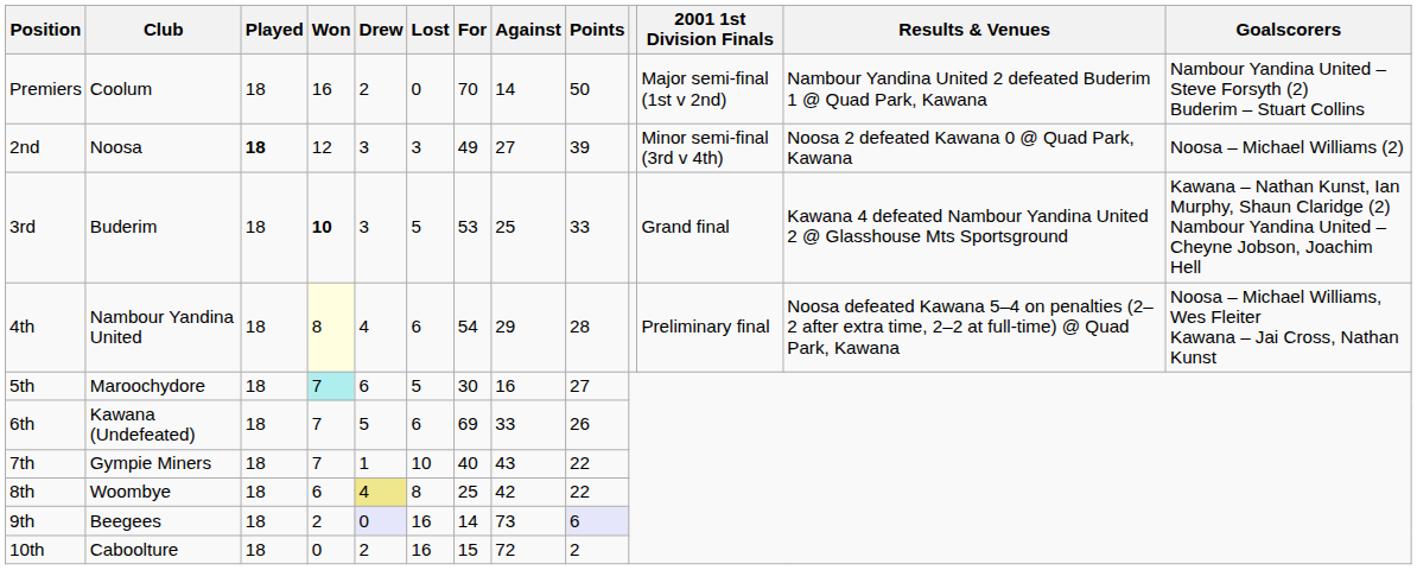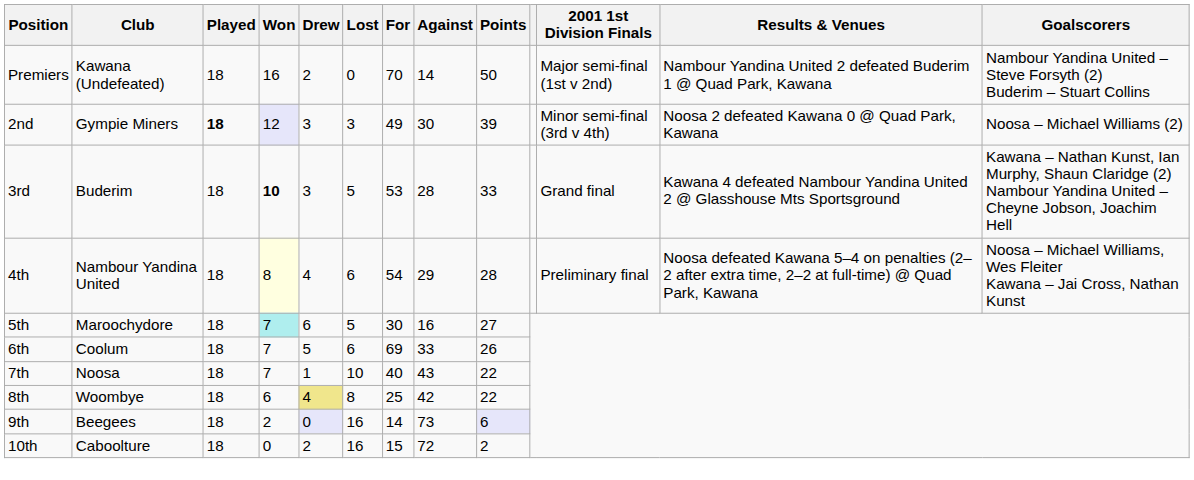 <table class="wikitable">
 <tr>
 <th>Position</th>
 <th>Club</th>
 <th>Played</th>
 <th>Won</th>
 <th>Drew</th>
 <th>Lost</th>
 <th>For</th>
 <th>Against</th>
 <th>Points</th>
 <th></th>
 <th>2001 1st Division Finals</th>
 <th>Results & Venues</th>
 <th>Goalscorers</th>
 </tr>
 <tr>
 <td>Premiers</td>
-<td>Coolum</td>
+<td>Kawana (Undefeated)</td>
 <td>18</td>
 <td>16</td>
 <td>2</td>
 <td>0</td>
 <td>70</td>
 <td>14</td>
 <td>50</td>
 <td></td>
 <td>Major semi-final (1st v 2nd)</td>
 <td>Nambour Yandina United 2 defeated Buderim 1 @ Quad Park, Kawana</td>
 <td>Nambour Yandina United – Steve Forsyth (2)<br>Buderim – Stuart Collins</td>
 </tr>
 <tr>
 <td>2nd</td>
-<td>Noosa</td>
+<td>Gympie Miners</td>
 <td><strong>18</strong></td>
-<td>12</td>
+<td style="background: lavender;">12</td>
 <td>3</td>
 <td>3</td>
 <td>49</td>
-<td>27</td>
+<td>30</td>
 <td>39</td>
 <td></td>
 <td>Minor semi-final (3rd v 4th)</td>
 <td>Noosa 2 defeated Kawana 0 @ Quad Park, Kawana</td>
 <td>Noosa – Michael Williams (2)</td>
 </tr>
 <tr>
 <td>3rd</td>
 <td>Buderim</td>
 <td>18</td>
 <td><strong>10</strong></td>
 <td>3</td>
 <td>5</td>
 <td>53</td>
-<td>25</td>
+<td>28</td>
 <td>33</td>
 <td></td>
 <td>Grand final</td>
 <td>Kawana 4 defeated Nambour Yandina United 2 @ Glasshouse Mts Sportsground</td>
 <td>Kawana – Nathan Kunst, Ian Murphy, Shaun Claridge (2)<br>Nambour Yandina United – Cheyne Jobson, Joachim Hell</td>
 </tr>
 <tr>
 <td>4th</td>
 <td>Nambour Yandina United</td>
 <td>18</td>
 <td style="background: lightyellow;">8</td>
 <td>4</td>
 <td>6</td>
 <td>54</td>
 <td>29</td>
 <td>28</td>
 <td></td>
 <td>Preliminary final</td>
 <td>Noosa defeated Kawana 5–4 on penalties (2–2 after extra time, 2–2 at full-time) @ Quad Park, Kawana</td>
 <td>Noosa – Michael Williams, Wes Fleiter<br>Kawana – Jai Cross, Nathan Kunst</td>
 </tr>
 <tr>
 <td>5th</td>
 <td>Maroochydore</td>
 <td>18</td>
 <td style="background: paleturquoise;">7</td>
 <td>6</td>
 <td>5</td>
 <td>30</td>
 <td>16</td>
 <td>27</td>
 </tr>
 <tr>
 <td>6th</td>
-<td>Kawana (Undefeated)</td>
+<td>Coolum</td>
 <td>18</td>
 <td>7</td>
 <td>5</td>
 <td>6</td>
 <td>69</td>
 <td>33</td>
 <td>26</td>
 </tr>
 <tr>
 <td>7th</td>
-<td>Gympie Miners</td>
+<td>Noosa</td>
 <td>18</td>
 <td>7</td>
 <td>1</td>
 <td>10</td>
 <td>40</td>
 <td>43</td>
 <td>22</td>
 </tr>
 <tr>
 <td>8th</td>
 <td>Woombye</td>
 <td>18</td>
 <td>6</td>
 <td style="background: khaki;">4</td>
 <td>8</td>
 <td>25</td>
 <td>42</td>
 <td>22</td>
 </tr>
 <tr>
 <td>9th</td>
 <td>Beegees</td>
 <td>18</td>
 <td>2</td>
 <td style="background: lavender;">0</td>
 <td>16</td>
 <td>14</td>
 <td>73</td>
 <td style="background: lavender;">6</td>
 </tr>
 <tr>
 <td>10th</td>
 <td>Caboolture</td>
 <td>18</td>
 <td>0</td>
 <td>2</td>
 <td>16</td>
 <td>15</td>
 <td>72</td>
 <td>2</td>
 </tr>
 </table>
